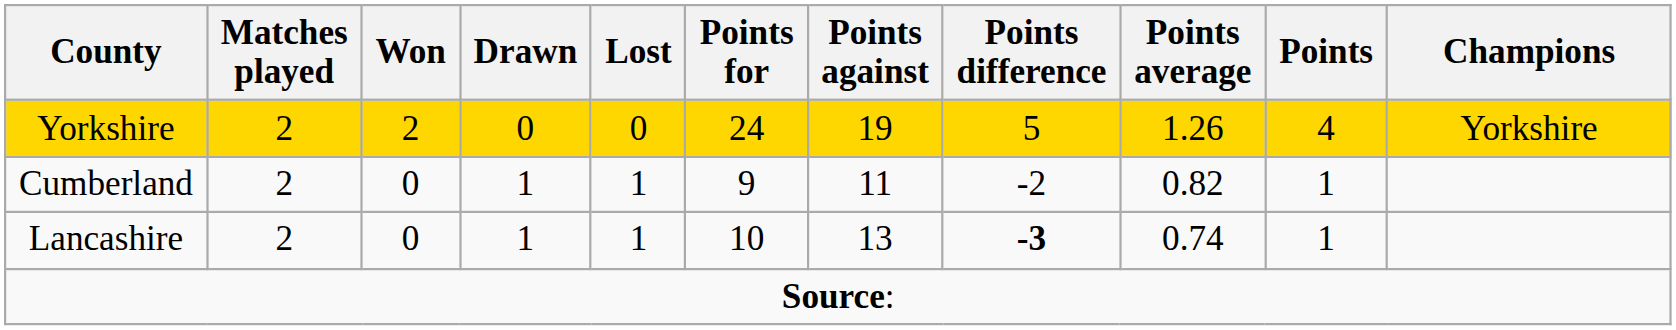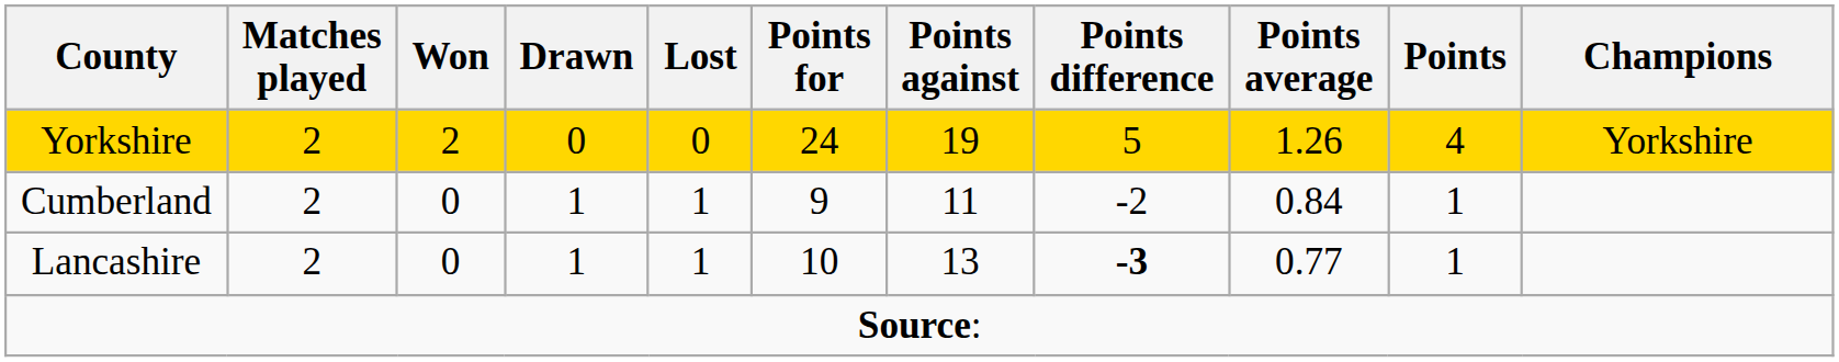 <table class="wikitable plainrowheaders" style="text-align: center; width: 60%">
 <tr>
 <th scope="col" style="width: 5%;">County</th>
 <th scope="col" style="width: 5%;">Matches played</th>
 <th scope="col" style="width: 5%;">Won</th>
 <th scope="col" style="width: 5%;">Drawn</th>
 <th scope="col" style="width: 5%;">Lost</th>
 <th scope="col" style="width: 5%;">Points for</th>
 <th scope="col" style="width: 5%;">Points against</th>
 <th scope="col" style="width: 5%;">Points difference</th>
 <th scope="col" style="width: 5%;">Points average</th>
 <th scope="col" style="width: 5%;">Points</th>
 <th scope="col" style="width: 15%;">Champions</th>
 </tr>
 <tr style="background: gold;">
 <td>Yorkshire</td>
 <td>2</td>
 <td>2</td>
 <td>0</td>
 <td>0</td>
 <td>24</td>
 <td>19</td>
 <td>5</td>
 <td>1.26</td>
 <td>4</td>
 <td>Yorkshire</td>
 </tr>
 <tr>
 <td>Cumberland</td>
 <td>2</td>
 <td>0</td>
 <td>1</td>
 <td>1</td>
 <td>9</td>
 <td>11</td>
 <td>-2</td>
-<td>0.82</td>
+<td>0.84</td>
 <td>1</td>
 <td></td>
 </tr>
 <tr>
 <td>Lancashire</td>
 <td>2</td>
 <td>0</td>
 <td>1</td>
 <td>1</td>
 <td>10</td>
 <td>13</td>
 <td><strong>-3</strong></td>
-<td>0.74</td>
+<td>0.77</td>
 <td>1</td>
 <td></td>
 </tr>
 <tr>
 <td colspan="11"><strong>Source</strong>:</td>
 </tr>
 </table>
